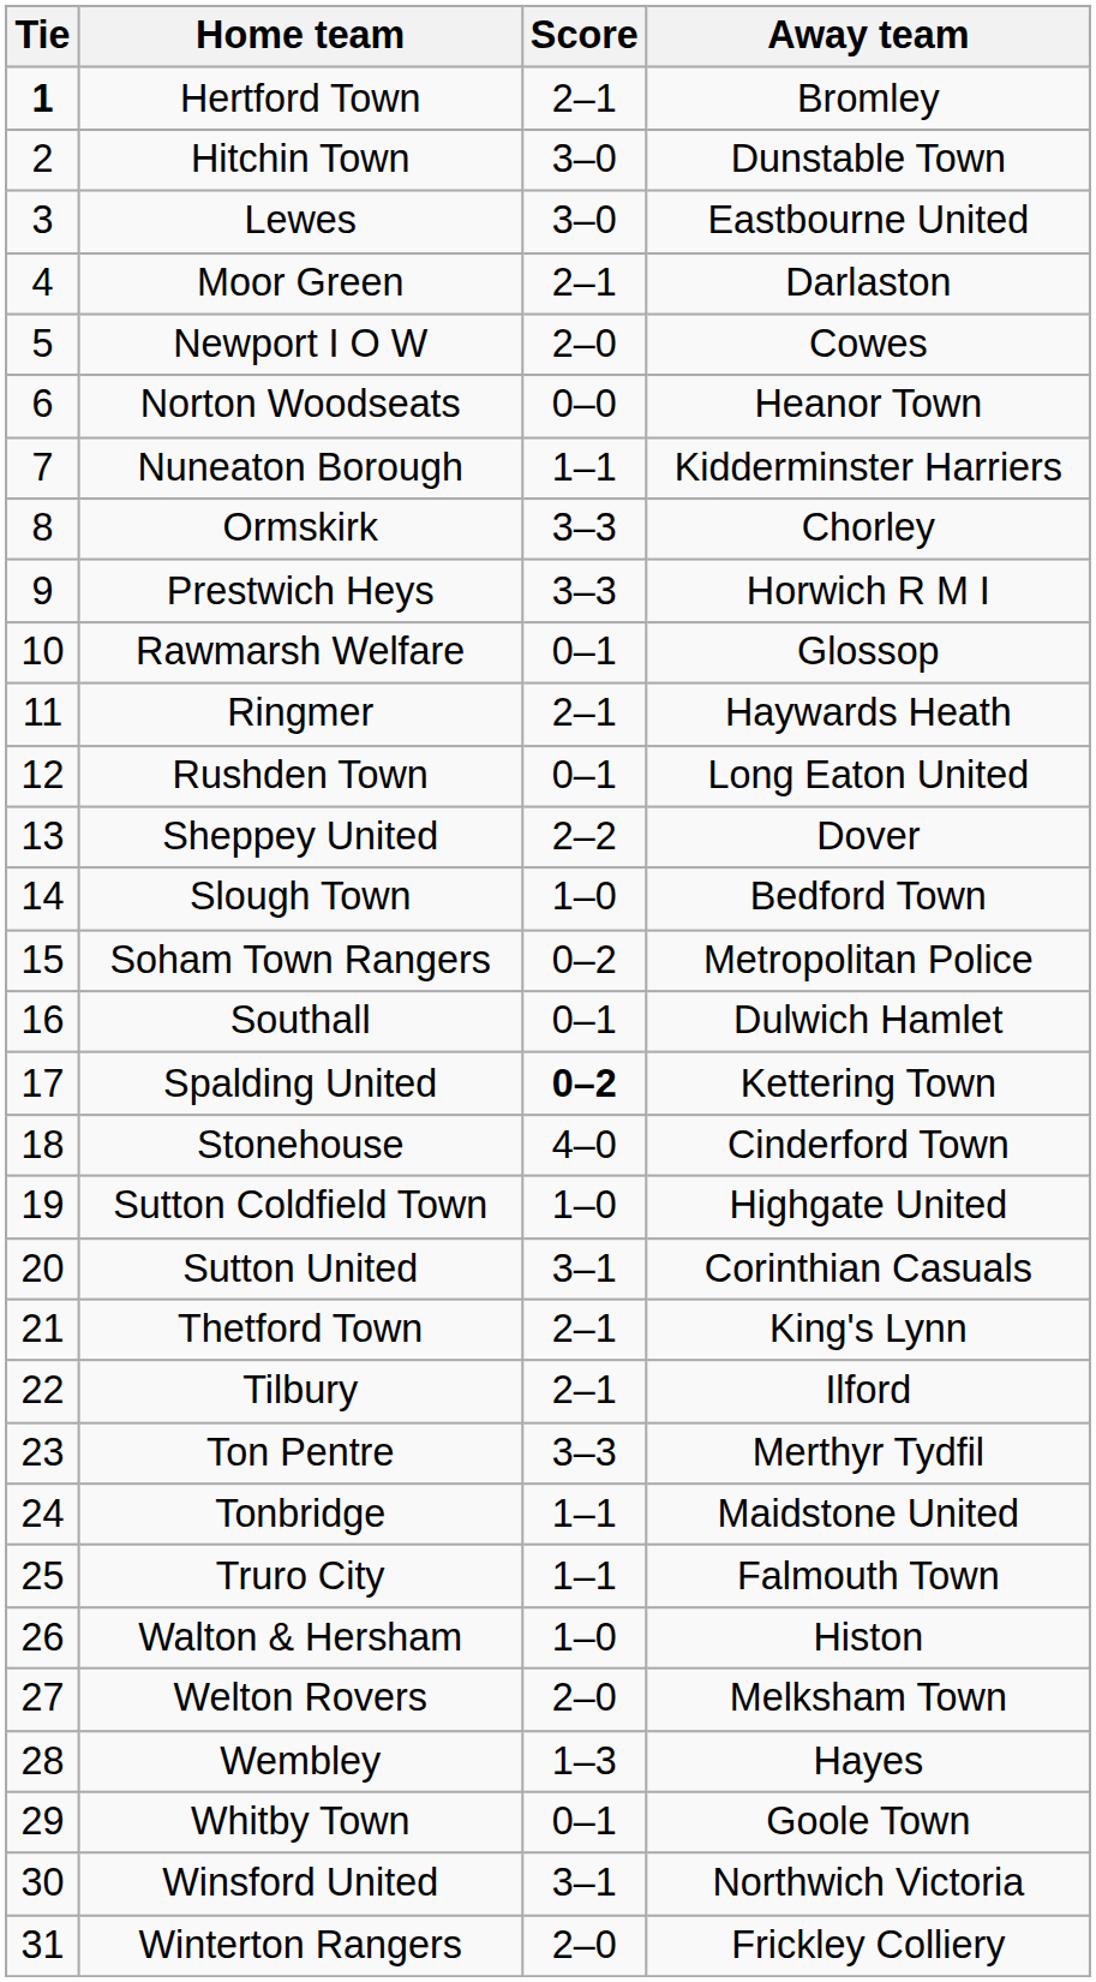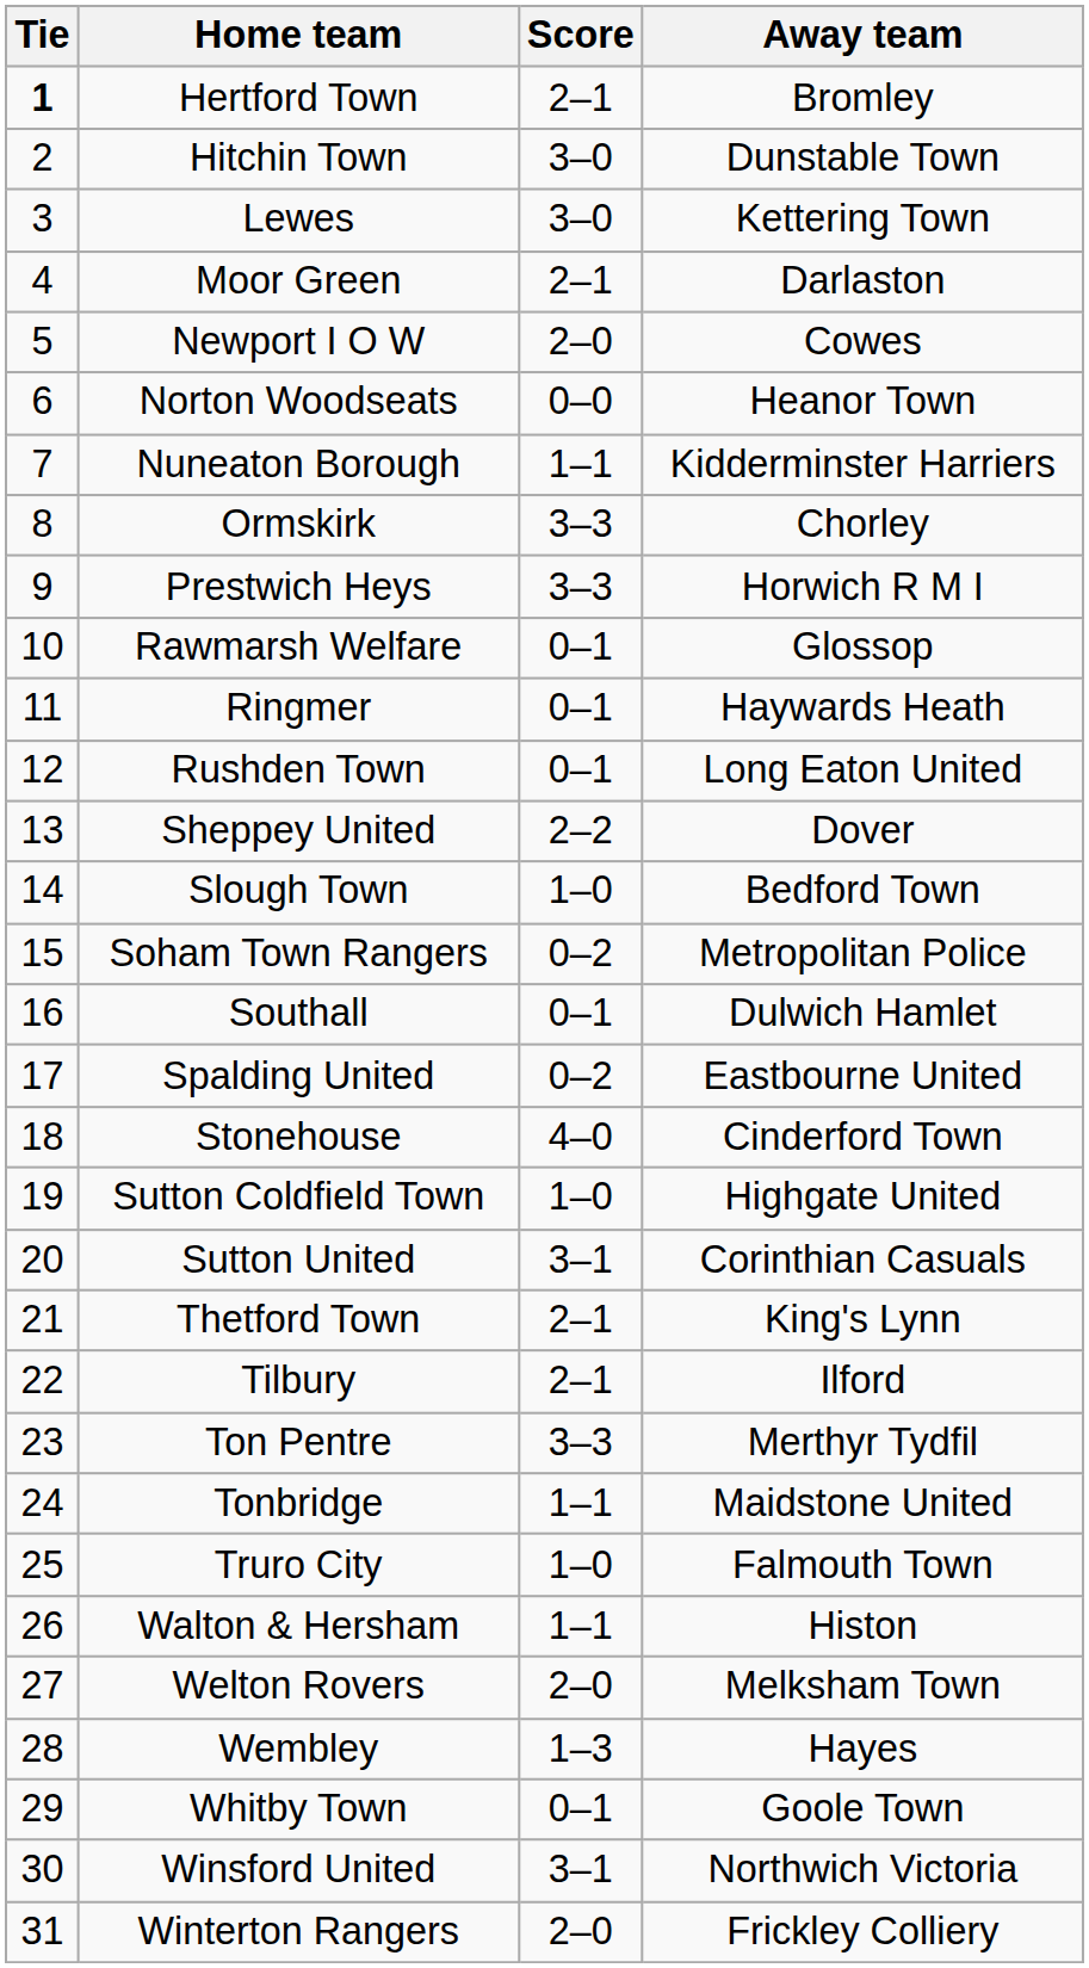 <table class="wikitable" style="text-align:center;">
 <tr>
 <th width=20>Tie</th>
 <th width=175>Home team</th>
 <th width=20>Score</th>
 <th width=175>Away team</th>
 </tr>
 <tr>
 <td><strong>1</strong></td>
 <td>Hertford Town</td>
 <td>2–1</td>
 <td>Bromley</td>
 </tr>
 <tr>
 <td>2</td>
 <td>Hitchin Town</td>
 <td>3–0</td>
 <td>Dunstable Town</td>
 </tr>
 <tr>
 <td>3</td>
 <td>Lewes</td>
 <td>3–0</td>
-<td>Eastbourne United</td>
+<td>Kettering Town</td>
 </tr>
 <tr>
 <td>4</td>
 <td>Moor Green</td>
 <td>2–1</td>
 <td>Darlaston</td>
 </tr>
 <tr>
 <td>5</td>
 <td>Newport I O W</td>
 <td>2–0</td>
 <td>Cowes</td>
 </tr>
 <tr>
 <td>6</td>
 <td>Norton Woodseats</td>
 <td>0–0</td>
 <td>Heanor Town</td>
 </tr>
 <tr>
 <td>7</td>
 <td>Nuneaton Borough</td>
 <td>1–1</td>
 <td>Kidderminster Harriers</td>
 </tr>
 <tr>
 <td>8</td>
 <td>Ormskirk</td>
 <td>3–3</td>
 <td>Chorley</td>
 </tr>
 <tr>
 <td>9</td>
 <td>Prestwich Heys</td>
 <td>3–3</td>
 <td>Horwich R M I</td>
 </tr>
 <tr>
 <td>10</td>
 <td>Rawmarsh Welfare</td>
 <td>0–1</td>
 <td>Glossop</td>
 </tr>
 <tr>
 <td>11</td>
 <td>Ringmer</td>
-<td>2–1</td>
+<td>0–1</td>
 <td>Haywards Heath</td>
 </tr>
 <tr>
 <td>12</td>
 <td>Rushden Town</td>
 <td>0–1</td>
 <td>Long Eaton United</td>
 </tr>
 <tr>
 <td>13</td>
 <td>Sheppey United</td>
 <td>2–2</td>
 <td>Dover</td>
 </tr>
 <tr>
 <td>14</td>
 <td>Slough Town</td>
 <td>1–0</td>
 <td>Bedford Town</td>
 </tr>
 <tr>
 <td>15</td>
 <td>Soham Town Rangers</td>
 <td>0–2</td>
 <td>Metropolitan Police</td>
 </tr>
 <tr>
 <td>16</td>
 <td>Southall</td>
 <td>0–1</td>
 <td>Dulwich Hamlet</td>
 </tr>
 <tr>
 <td>17</td>
 <td>Spalding United</td>
-<td><strong>0–2</strong></td>
-<td>Kettering Town</td>
+<td>0–2</td>
+<td>Eastbourne United</td>
 </tr>
 <tr>
 <td>18</td>
 <td>Stonehouse</td>
 <td>4–0</td>
 <td>Cinderford Town</td>
 </tr>
 <tr>
 <td>19</td>
 <td>Sutton Coldfield Town</td>
 <td>1–0</td>
 <td>Highgate United</td>
 </tr>
 <tr>
 <td>20</td>
 <td>Sutton United</td>
 <td>3–1</td>
 <td>Corinthian Casuals</td>
 </tr>
 <tr>
 <td>21</td>
 <td>Thetford Town</td>
 <td>2–1</td>
 <td>King's Lynn</td>
 </tr>
 <tr>
 <td>22</td>
 <td>Tilbury</td>
 <td>2–1</td>
 <td>Ilford</td>
 </tr>
 <tr>
 <td>23</td>
 <td>Ton Pentre</td>
 <td>3–3</td>
 <td>Merthyr Tydfil</td>
 </tr>
 <tr>
 <td>24</td>
 <td>Tonbridge</td>
 <td>1–1</td>
 <td>Maidstone United</td>
 </tr>
 <tr>
 <td>25</td>
 <td>Truro City</td>
-<td>1–1</td>
+<td>1–0</td>
 <td>Falmouth Town</td>
 </tr>
 <tr>
 <td>26</td>
 <td>Walton & Hersham</td>
-<td>1–0</td>
+<td>1–1</td>
 <td>Histon</td>
 </tr>
 <tr>
 <td>27</td>
 <td>Welton Rovers</td>
 <td>2–0</td>
 <td>Melksham Town</td>
 </tr>
 <tr>
 <td>28</td>
 <td>Wembley</td>
 <td>1–3</td>
 <td>Hayes</td>
 </tr>
 <tr>
 <td>29</td>
 <td>Whitby Town</td>
 <td>0–1</td>
 <td>Goole Town</td>
 </tr>
 <tr>
 <td>30</td>
 <td>Winsford United</td>
 <td>3–1</td>
 <td>Northwich Victoria</td>
 </tr>
 <tr>
 <td>31</td>
 <td>Winterton Rangers</td>
 <td>2–0</td>
 <td>Frickley Colliery</td>
 </tr>
 </table>
